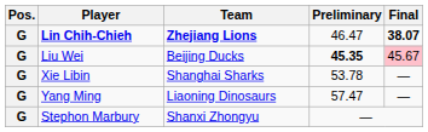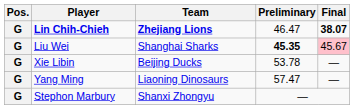 <table class="wikitable">
 <tr>
 <th>Pos.</th>
 <th width=150>Player</th>
 <th width=175>Team</th>
 <th>Preliminary</th>
 <th>Final</th>
 </tr>
 <tr>
 <th>G</th>
 <td> <strong><a href='#'>Lin Chih-Chieh</a></strong></td>
 <td><strong><a href='#'>Zhejiang Lions</a></strong></td>
 <td align=center>46.47</td>
 <td align=center><strong>38.07</strong></td>
 </tr>
 <tr>
 <th>G</th>
 <td> <a href='#'>Liu Wei</a></td>
-<td><a href='#'>Beijing Ducks</a></td>
+<td><a href='#'>Shanghai Sharks</a></td>
 <td align=center><strong>45.35</strong></td>
 <td align=center style="background: pink;">45.67</td>
 </tr>
 <tr>
 <th>G</th>
 <td> <a href='#'>Xie Libin</a></td>
-<td><a href='#'>Shanghai Sharks</a></td>
+<td><a href='#'>Beijing Ducks</a></td>
 <td align=center>53.78</td>
 <td align=center colspan=1>—</td>
 </tr>
 <tr>
 <th>G</th>
 <td> <a href='#'>Yang Ming</a></td>
 <td><a href='#'>Liaoning Dinosaurs</a></td>
 <td align=center>57.47</td>
 <td align=center colspan=1>—</td>
 </tr>
 <tr>
 <th>G</th>
 <td> <a href='#'>Stephon Marbury</a></td>
 <td><a href='#'>Shanxi Zhongyu</a></td>
 <td align=center colspan=2>—</td>
 </tr>
 </table>
